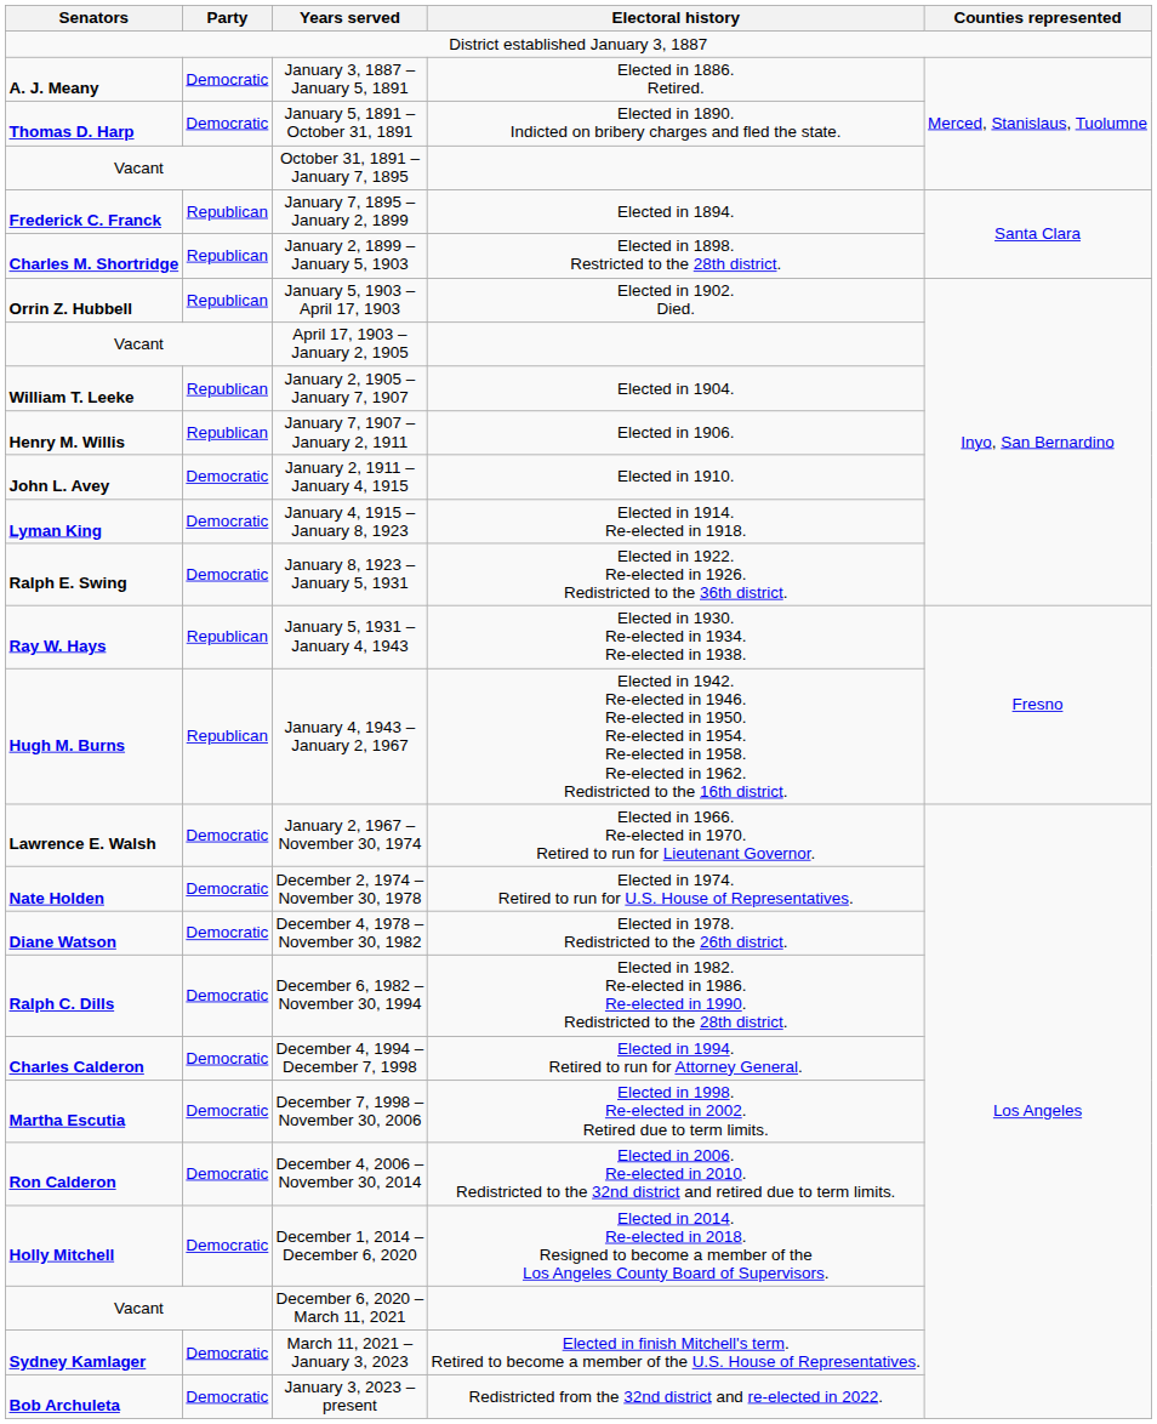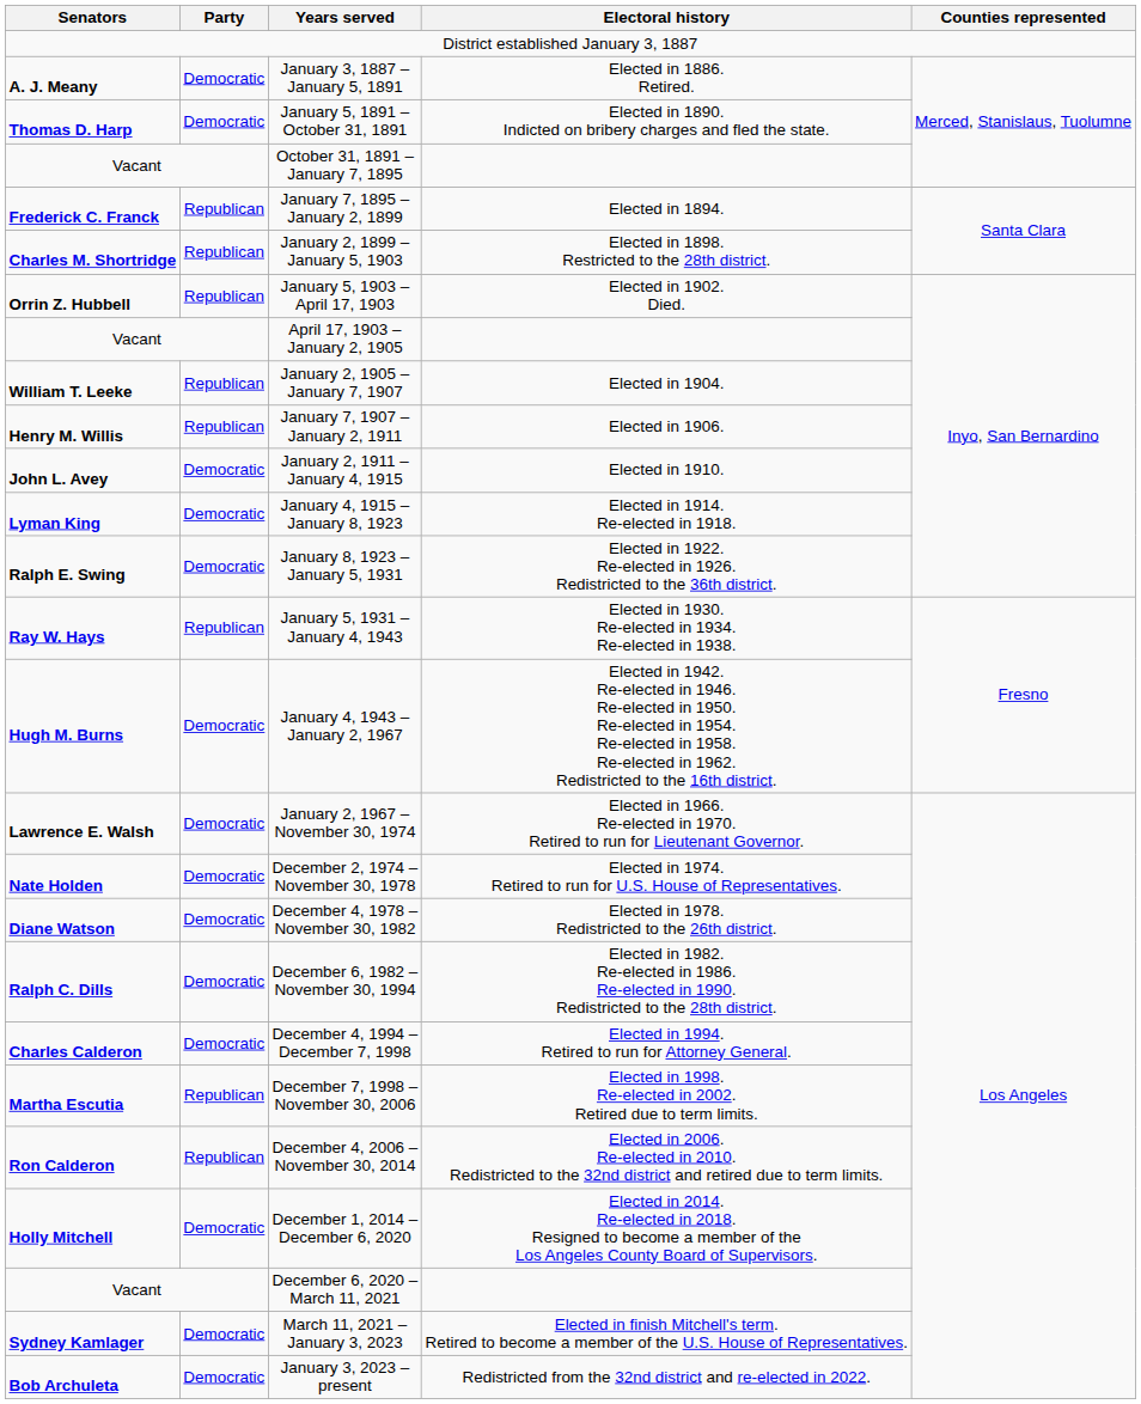 <table class=wikitable style="text-align:center">
 <tr>
 <th>Senators</th>
 <th>Party</th>
 <th>Years served</th>
 <th>Electoral history</th>
 <th>Counties represented</th>
 </tr>
 <tr>
 <td colspan=5>District established January 3, 1887</td>
 </tr>
 <tr>
 <td align=left> <br> <strong>A. J. Meany</strong> <br> </td>
 <td><a href='#'>Democratic</a></td>
 <td>January 3, 1887 – <br>January 5, 1891</td>
 <td>Elected in 1886. <br> Retired.</td>
 <td rowspan="3"><a href='#'>Merced</a>, <a href='#'>Stanislaus</a>, <a href='#'>Tuolumne</a></td>
 </tr>
 <tr>
 <td align=left><br><strong><a href='#'>Thomas D. Harp</a></strong> <br> </td>
 <td><a href='#'>Democratic</a></td>
 <td>January 5, 1891 – <br>October 31, 1891</td>
 <td>Elected in 1890. <br> Indicted on bribery charges and fled the state.</td>
 </tr>
 <tr>
 <td colspan="2">Vacant</td>
 <td>October 31, 1891 – <br> January 7, 1895</td>
 <td></td>
 </tr>
 <tr>
 <td align=left> <br> <strong><a href='#'>Frederick C. Franck</a></strong> <br> </td>
 <td><a href='#'>Republican</a></td>
 <td>January 7, 1895 – <br>January 2, 1899</td>
 <td>Elected in 1894. <br> </td>
 <td rowspan="2"><a href='#'>Santa Clara</a></td>
 </tr>
 <tr>
 <td align=left> <br> <strong><a href='#'>Charles M. Shortridge</a></strong><br></td>
 <td><a href='#'>Republican</a></td>
 <td>January 2, 1899 – <br>January 5, 1903</td>
 <td>Elected in 1898. <br> Restricted to the <a href='#'>28th district</a>.</td>
 </tr>
 <tr>
 <td align=left><br><strong>Orrin Z. Hubbell</strong><br></td>
 <td><a href='#'>Republican</a></td>
 <td>January 5, 1903 – <br>April 17, 1903</td>
 <td>Elected in 1902. <br> Died.</td>
 <td rowspan="7"><a href='#'>Inyo</a>, <a href='#'>San Bernardino</a></td>
 </tr>
 <tr>
 <td colspan="2">Vacant</td>
 <td>April 17, 1903 – <br> January 2, 1905</td>
 <td></td>
 </tr>
 <tr>
 <td align=left><br><strong>William T. Leeke</strong><br></td>
 <td><a href='#'>Republican</a></td>
 <td>January 2, 1905 – <br>January 7, 1907</td>
 <td>Elected in 1904. <br> </td>
 </tr>
 <tr>
 <td align=left> <br><strong>Henry M. Willis</strong><br></td>
 <td><a href='#'>Republican</a></td>
 <td>January 7, 1907 – <br>January 2, 1911</td>
 <td>Elected in 1906. <br></td>
 </tr>
 <tr>
 <td align=left><br><strong>John L. Avey</strong><br></td>
 <td><a href='#'>Democratic</a></td>
 <td>January 2, 1911 – <br>January 4, 1915</td>
 <td>Elected in 1910. <br> </td>
 </tr>
 <tr>
 <td align=left> <br> <strong><a href='#'>Lyman King</a></strong><br></td>
 <td><a href='#'>Democratic</a></td>
 <td>January 4, 1915 – <br>January 8, 1923</td>
 <td>Elected in 1914. <br> Re-elected in 1918. <br> </td>
 </tr>
 <tr>
 <td align=left> <br> <strong>Ralph E. Swing</strong> <br> </td>
 <td><a href='#'>Democratic</a></td>
 <td>January 8, 1923 – <br>January 5, 1931</td>
 <td>Elected in 1922.  <br> Re-elected in 1926. <br> Redistricted to the <a href='#'>36th district</a>.</td>
 </tr>
 <tr>
 <td align=left> <br> <strong><a href='#'>Ray W. Hays</a></strong><br></td>
 <td><a href='#'>Republican</a></td>
 <td>January 5, 1931 – <br>January 4, 1943</td>
 <td>Elected in 1930. <br> Re-elected in 1934. <br> Re-elected in 1938. <br> </td>
 <td rowspan="2"><a href='#'>Fresno</a></td>
 </tr>
 <tr>
 <td align=left> <br> <strong><a href='#'>Hugh M. Burns</a></strong><br></td>
-<td><a href='#'>Republican</a></td>
+<td><a href='#'>Democratic</a></td>
 <td>January 4, 1943 – <br>January 2, 1967</td>
 <td>Elected in 1942. <br> Re-elected in 1946. <br> Re-elected in 1950. <br> Re-elected in 1954. <br> Re-elected in 1958. <br> Re-elected in 1962. <br> Redistricted to the <a href='#'>16th district</a>.</td>
 </tr>
 <tr>
 <td align=left> <br> <strong>Lawrence E. Walsh</strong><br> </td>
 <td><a href='#'>Democratic</a></td>
 <td>January 2, 1967 – <br>November 30, 1974</td>
 <td>Elected in 1966. <br> Re-elected in 1970. <br> Retired to run for <a href='#'>Lieutenant Governor</a>.</td>
 <td rowspan="11"><a href='#'>Los Angeles</a></td>
 </tr>
 <tr>
 <td align=left> <br> <strong><a href='#'>Nate Holden</a></strong><br> </td>
 <td><a href='#'>Democratic</a></td>
 <td>December 2, 1974 – <br>November 30, 1978</td>
 <td>Elected in 1974. <br>  Retired to run for <a href='#'>U.S. House of Representatives</a>.</td>
 </tr>
 <tr>
 <td align=left> <br> <strong><a href='#'>Diane Watson</a></strong><br> </td>
 <td><a href='#'>Democratic</a></td>
 <td>December 4, 1978 – <br>November 30, 1982</td>
 <td>Elected in 1978. <br> Redistricted to the <a href='#'>26th district</a>.</td>
 </tr>
 <tr>
 <td align=left> <br> <strong><a href='#'>Ralph C. Dills</a></strong> <br> </td>
 <td><a href='#'>Democratic</a></td>
 <td>December 6, 1982 – <br> November 30, 1994</td>
 <td>Elected in 1982. <br> Re-elected in 1986. <br> <a href='#'>Re-elected in 1990</a>. <br> Redistricted to the <a href='#'>28th district</a>.</td>
 </tr>
 <tr>
 <td align=left> <br> <strong><a href='#'>Charles Calderon</a></strong> <br> </td>
 <td><a href='#'>Democratic</a></td>
 <td>December 4, 1994 – <br>December 7, 1998</td>
 <td><a href='#'>Elected in 1994</a>. <br> Retired to run for <a href='#'>Attorney General</a>.</td>
 </tr>
 <tr>
 <td align=left> <br> <strong><a href='#'>Martha Escutia</a></strong> <br> </td>
-<td><a href='#'>Democratic</a></td>
+<td><a href='#'>Republican</a></td>
 <td>December 7, 1998 – <br>November 30, 2006</td>
 <td><a href='#'>Elected in 1998</a>. <br> <a href='#'>Re-elected in 2002</a>. <br> Retired due to term limits.</td>
 </tr>
 <tr>
 <td align=left> <br> <strong><a href='#'>Ron Calderon</a></strong> <br> </td>
-<td><a href='#'>Democratic</a></td>
+<td><a href='#'>Republican</a></td>
 <td>December 4, 2006 – <br>November 30, 2014</td>
 <td><a href='#'>Elected in 2006</a>. <br> <a href='#'>Re-elected in 2010</a>. <br> Redistricted to the <a href='#'>32nd district</a> and retired due to term limits.</td>
 </tr>
 <tr>
 <td align=left> <br> <strong><a href='#'>Holly Mitchell</a></strong> <br> </td>
 <td><a href='#'>Democratic</a></td>
 <td>December 1, 2014 – <br>December 6, 2020</td>
 <td><a href='#'>Elected in 2014</a>. <br> <a href='#'>Re-elected in 2018</a>. <br> Resigned to become a member of the <br> <a href='#'>Los Angeles County Board of Supervisors</a>.</td>
 </tr>
 <tr>
 <td colspan="2">Vacant</td>
 <td>December 6, 2020 – <br> March 11, 2021</td>
 <td></td>
 </tr>
 <tr>
 <td align=left> <br> <strong><a href='#'>Sydney Kamlager</a></strong> <br> </td>
 <td><a href='#'>Democratic</a></td>
 <td>March 11, 2021 – <br>January 3, 2023</td>
 <td><a href='#'>Elected in finish Mitchell's term</a>. <br> Retired to become a member of the <a href='#'>U.S. House of Representatives</a>.</td>
 </tr>
 <tr>
 <td align=left> <br> <strong><a href='#'>Bob Archuleta</a></strong> <br> </td>
 <td><a href='#'>Democratic</a></td>
 <td>January 3, 2023 – <br>present</td>
 <td>Redistricted from the <a href='#'>32nd district</a> and <a href='#'>re-elected in 2022</a>.</td>
 </tr>
 </table>
